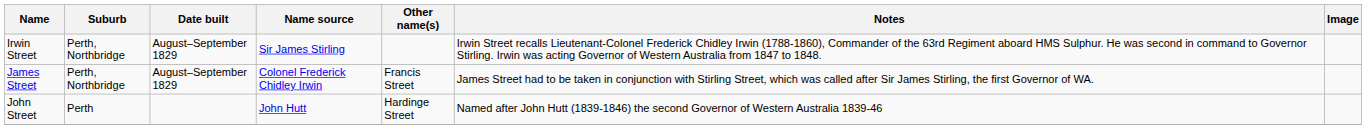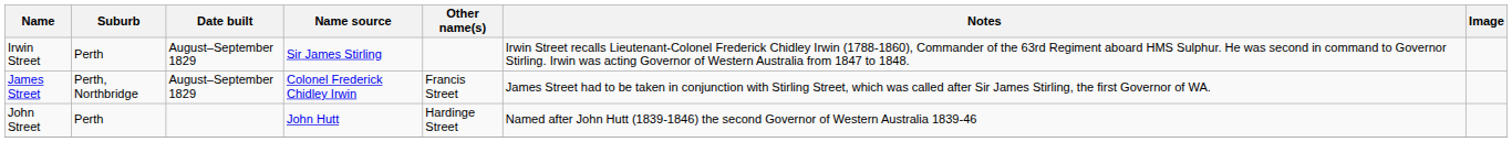 <table class="wikitable sortable">
 <tr>
 <th>Name</th>
 <th class="unsortable">Suburb</th>
 <th class="unsortable">Date built</th>
 <th class="unsortable">Name source</th>
 <th class="unsortable">Other name(s)</th>
 <th class="unsortable">Notes</th>
 <th class="unsortable">Image</th>
 </tr>
 <tr>
 <td>Irwin Street</td>
-<td>Perth, Northbridge</td>
+<td>Perth</td>
 <td>August–September 1829</td>
 <td><a href='#'>Sir James Stirling</a></td>
 <td></td>
 <td>Irwin Street recalls Lieutenant-Colonel Frederick Chidley Irwin (1788-1860), Commander of the 63rd Regiment aboard HMS Sulphur. He was second in command to Governor Stirling. Irwin was acting Governor of Western Australia from 1847 to 1848.</td>
 <td></td>
 </tr>
 <tr>
 <td><a href='#'>James Street</a></td>
 <td>Perth, Northbridge</td>
 <td>August–September 1829</td>
 <td><a href='#'>Colonel Frederick Chidley Irwin</a></td>
 <td>Francis Street</td>
 <td>James Street had to be taken in conjunction with Stirling Street, which was called after Sir James Stirling, the first Governor of WA.</td>
 <td></td>
 </tr>
 <tr>
 <td>John Street</td>
 <td>Perth</td>
 <td></td>
 <td><a href='#'>John Hutt</a></td>
 <td>Hardinge Street</td>
 <td>Named after John Hutt (1839-1846) the second Governor of Western Australia 1839-46</td>
 <td></td>
 </tr>
 <tr>
 </tr>
 </table>
